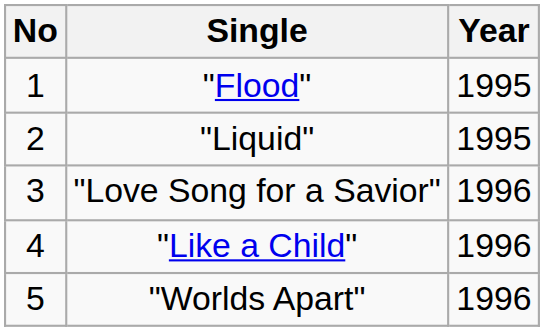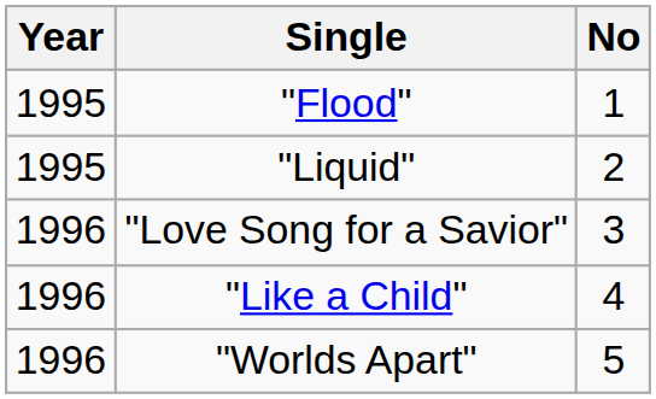 <table class="wikitable">
 <tr>
+<th style="text-align:center;">Year</th>
+<th style="text-align:center;">Single</th>
 <th style="text-align:center;">No</th>
-<th style="text-align:center;">Single</th>
-<th style="text-align:center;">Year</th>
 </tr>
 <tr>
+<td style="text-align:center;">1995</td>
+<td style="text-align:center;">"<a href='#'>Flood</a>"</td>
 <td style="text-align:center;">1</td>
-<td style="text-align:center;">"<a href='#'>Flood</a>"</td>
-<td style="text-align:center;">1995</td>
 </tr>
 <tr>
+<td style="text-align:center;">1995</td>
+<td style="text-align:center;">"Liquid"</td>
 <td style="text-align:center;">2</td>
-<td style="text-align:center;">"Liquid"</td>
-<td style="text-align:center;">1995</td>
 </tr>
 <tr style="text-align:center;">
+<td>1996</td>
+<td>"Love Song for a Savior"</td>
 <td>3</td>
-<td>"Love Song for a Savior"</td>
-<td>1996</td>
 </tr>
 <tr style="text-align:center;">
+<td>1996</td>
+<td>"<a href='#'>Like a Child</a>"</td>
 <td>4</td>
-<td>"<a href='#'>Like a Child</a>"</td>
-<td>1996</td>
 </tr>
 <tr>
+<td style="text-align:center;">1996</td>
+<td style="text-align:center;">"Worlds Apart"</td>
 <td style="text-align:center;">5</td>
-<td style="text-align:center;">"Worlds Apart"</td>
-<td style="text-align:center;">1996</td>
 </tr>
 </table>
